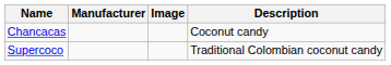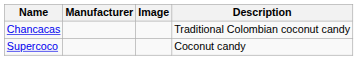 <table class="wikitable sortable">
 <tr>
 <th>Name</th>
 <th>Manufacturer</th>
 <th class="unsortable">Image</th>
 <th>Description</th>
 </tr>
 <tr>
 <td><a href='#'>Chancacas</a></td>
 <td></td>
 <td></td>
-<td>Coconut candy</td>
+<td>Traditional Colombian coconut candy</td>
 </tr>
 <tr>
 <td><a href='#'>Supercoco</a></td>
 <td></td>
 <td></td>
-<td>Traditional Colombian coconut candy</td>
+<td>Coconut candy</td>
 </tr>
 </table>
